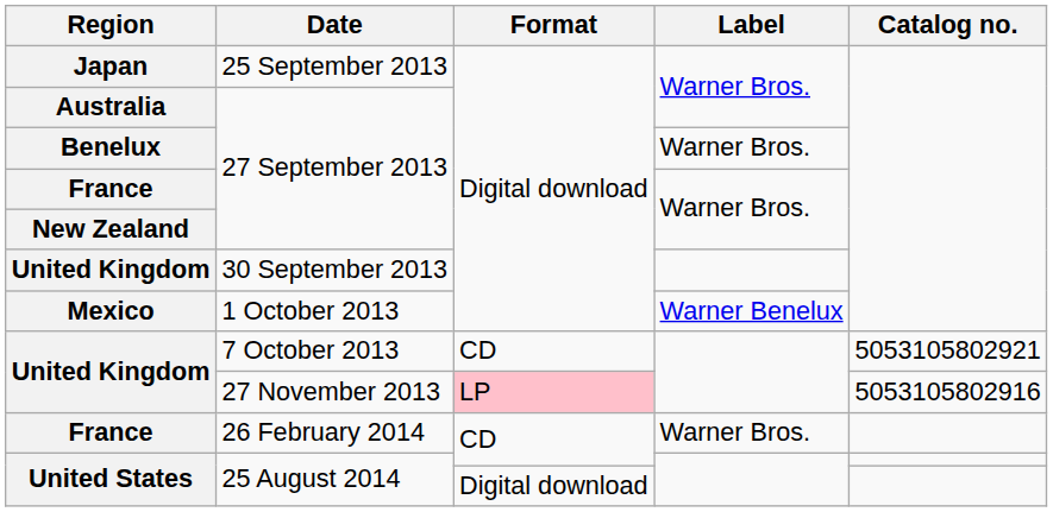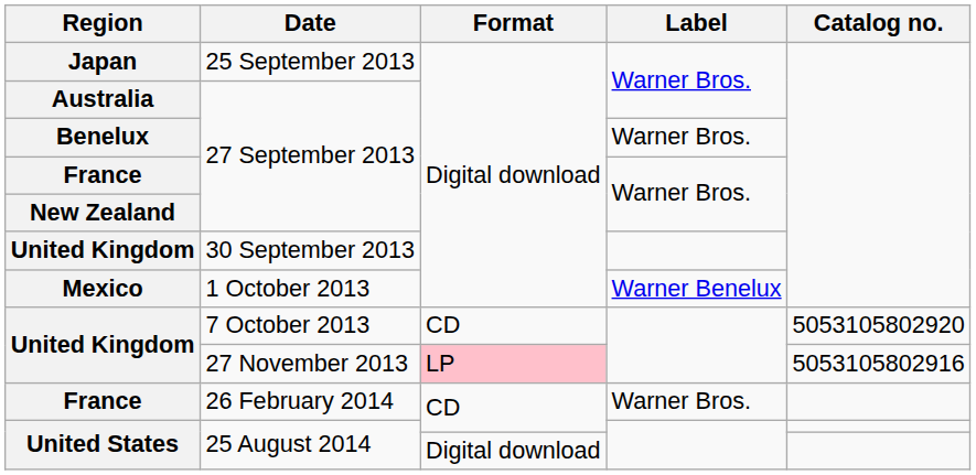 <table class="wikitable plainrowheaders">
 <tr>
 <th scope="col">Region</th>
 <th scope="col">Date</th>
 <th scope="col">Format</th>
 <th scope="col">Label</th>
 <th scope="col">Catalog no.</th>
 </tr>
 <tr>
 <th scope="row">Japan</th>
 <td>25 September 2013</td>
 <td rowspan="7">Digital download</td>
 <td rowspan="2"><a href='#'>Warner Bros.</a></td>
 <td rowspan="7"></td>
 </tr>
 <tr>
 <th scope="row">Australia</th>
 <td rowspan="4">27 September 2013</td>
 </tr>
 <tr>
 <th scope="row">Benelux</th>
 <td>Warner Bros.</td>
 </tr>
 <tr>
 <th scope="row">France</th>
 <td rowspan="2">Warner Bros.</td>
 </tr>
 <tr>
 <th scope="row">New Zealand</th>
 </tr>
 <tr>
 <th scope="row">United Kingdom</th>
 <td>30 September 2013</td>
 <td></td>
 </tr>
 <tr>
 <th scope="row">Mexico</th>
 <td>1 October 2013</td>
 <td><a href='#'>Warner Benelux</a></td>
 </tr>
 <tr>
 <th scope="row" rowspan="2">United Kingdom</th>
 <td>7 October 2013</td>
 <td>CD</td>
 <td rowspan="2"></td>
-<td>5053105802921</td>
+<td>5053105802920</td>
 </tr>
 <tr>
 <td>27 November 2013</td>
 <td style="background: pink;">LP</td>
 <td>5053105802916</td>
 </tr>
 <tr>
 <th scope="row">France</th>
 <td>26 February 2014</td>
 <td rowspan="2">CD</td>
 <td>Warner Bros.</td>
 <td></td>
 </tr>
 <tr>
 <th scope="row" rowspan="2">United States</th>
 <td rowspan="2">25 August 2014</td>
 <td rowspan="2"></td>
 <td></td>
 </tr>
 <tr>
 <td>Digital download</td>
 <td></td>
 </tr>
 </table>
